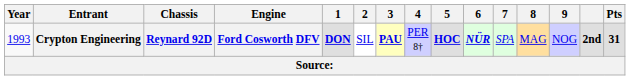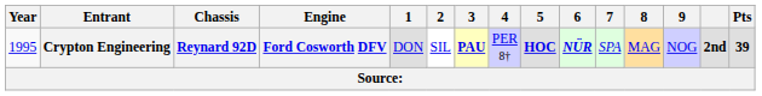 <table class="wikitable" style="text-align:center; font-size:85%">
 <tr>
 <th>Year</th>
 <th>Entrant</th>
 <th>Chassis</th>
 <th>Engine</th>
 <th>1</th>
 <th>2</th>
 <th>3</th>
 <th>4</th>
 <th>5</th>
 <th>6</th>
 <th>7</th>
 <th>8</th>
 <th>9</th>
 <th></th>
 <th>Pts</th>
 </tr>
 <tr>
-<td><a href='#'>1993</a></td>
+<td><a href='#'>1995</a></td>
 <th nowrap>Crypton Engineering</th>
 <th nowrap><a href='#'>Reynard 92D</a></th>
 <th nowrap><a href='#'>Ford Cosworth</a> <a href='#'>DFV</a></th>
-<td style="background:#DFDFDF;"><strong><a href='#'>DON</a><br></strong></td>
+<td style="background:#DFDFDF;"><a href='#'>DON</a><br></td>
 <td style="background:#FFFFFF;"><a href='#'>SIL</a><br></td>
 <td style="background:#FFFFBF;"><strong><a href='#'>PAU</a></strong><br></td>
 <td style="background:#CFCFFF;"><a href='#'>PER</a><br><small>8†</small></td>
 <td style="background:#DFDFDF;"><strong><a href='#'>HOC</a></strong><br></td>
 <td style="background:#DFFFDF;"><strong><em><a href='#'>NÜR</a></em><br></strong></td>
 <td style="background:#DFFFDF;"><em><a href='#'>SPA</a></em><br></td>
 <td style="background:#FFDF9F;"><a href='#'>MAG</a><br></td>
 <td style="background:#CFCFFF;"><a href='#'>NOG</a><br></td>
 <td style="background:#DFDFDF;"><strong>2nd</strong></td>
-<td style="background:#DFDFDF;"><strong>31</strong></td>
+<td style="background:#DFDFDF;"><strong>39</strong></td>
 </tr>
 <tr>
 <th colspan="15">Source:</th>
 </tr>
 </table>
